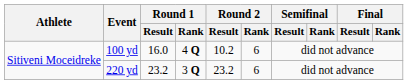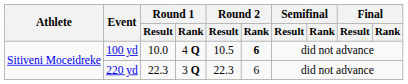 <table class=wikitable style=font-size:90%>
 <tr>
 <th rowspan=2>Athlete</th>
 <th rowspan=2>Event</th>
 <th colspan=2>Round 1</th>
 <th colspan=2>Round 2</th>
 <th colspan=2>Semifinal</th>
 <th colspan=2>Final</th>
 </tr>
 <tr style=font-size:95%>
 <th>Result</th>
 <th>Rank</th>
 <th>Result</th>
 <th>Rank</th>
 <th>Result</th>
 <th>Rank</th>
 <th>Result</th>
 <th>Rank</th>
 </tr>
 <tr align=center>
 <td align=left rowspan=2><a href='#'>Sitiveni Moceidreke</a></td>
 <td align=left><a href='#'>100 yd</a></td>
-<td>16.0</td>
+<td>10.0</td>
 <td>4 <strong>Q</strong></td>
-<td>10.2</td>
-<td>6</td>
+<td>10.5</td>
+<td><strong>6</strong></td>
 <td colspan=4>did not advance</td>
 </tr>
 <tr align=center>
 <td align=left><a href='#'>220 yd</a></td>
-<td>23.2</td>
+<td>22.3</td>
 <td>3 <strong>Q</strong></td>
-<td>23.2</td>
+<td>22.3</td>
 <td>6</td>
 <td colspan=4>did not advance</td>
 </tr>
 </table>
